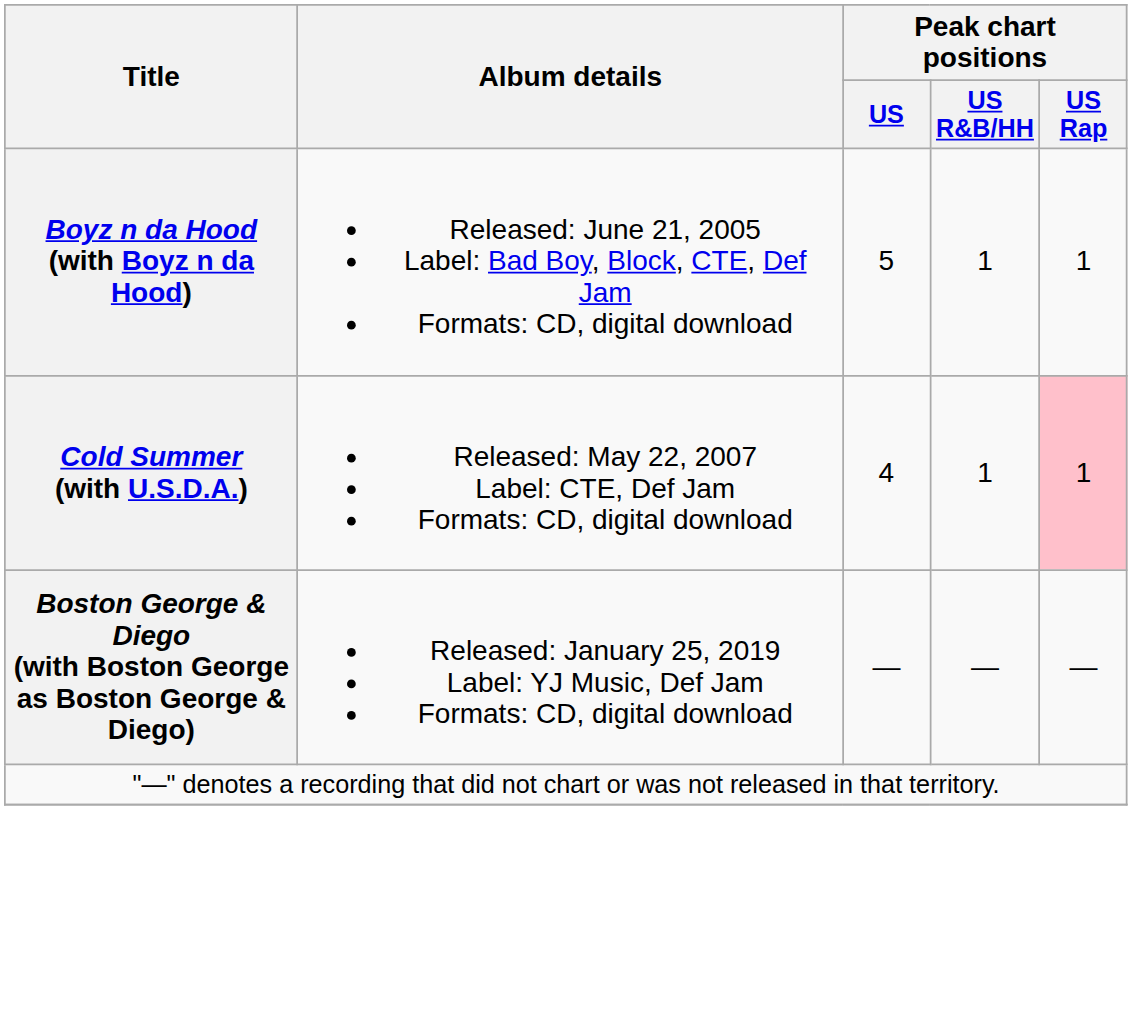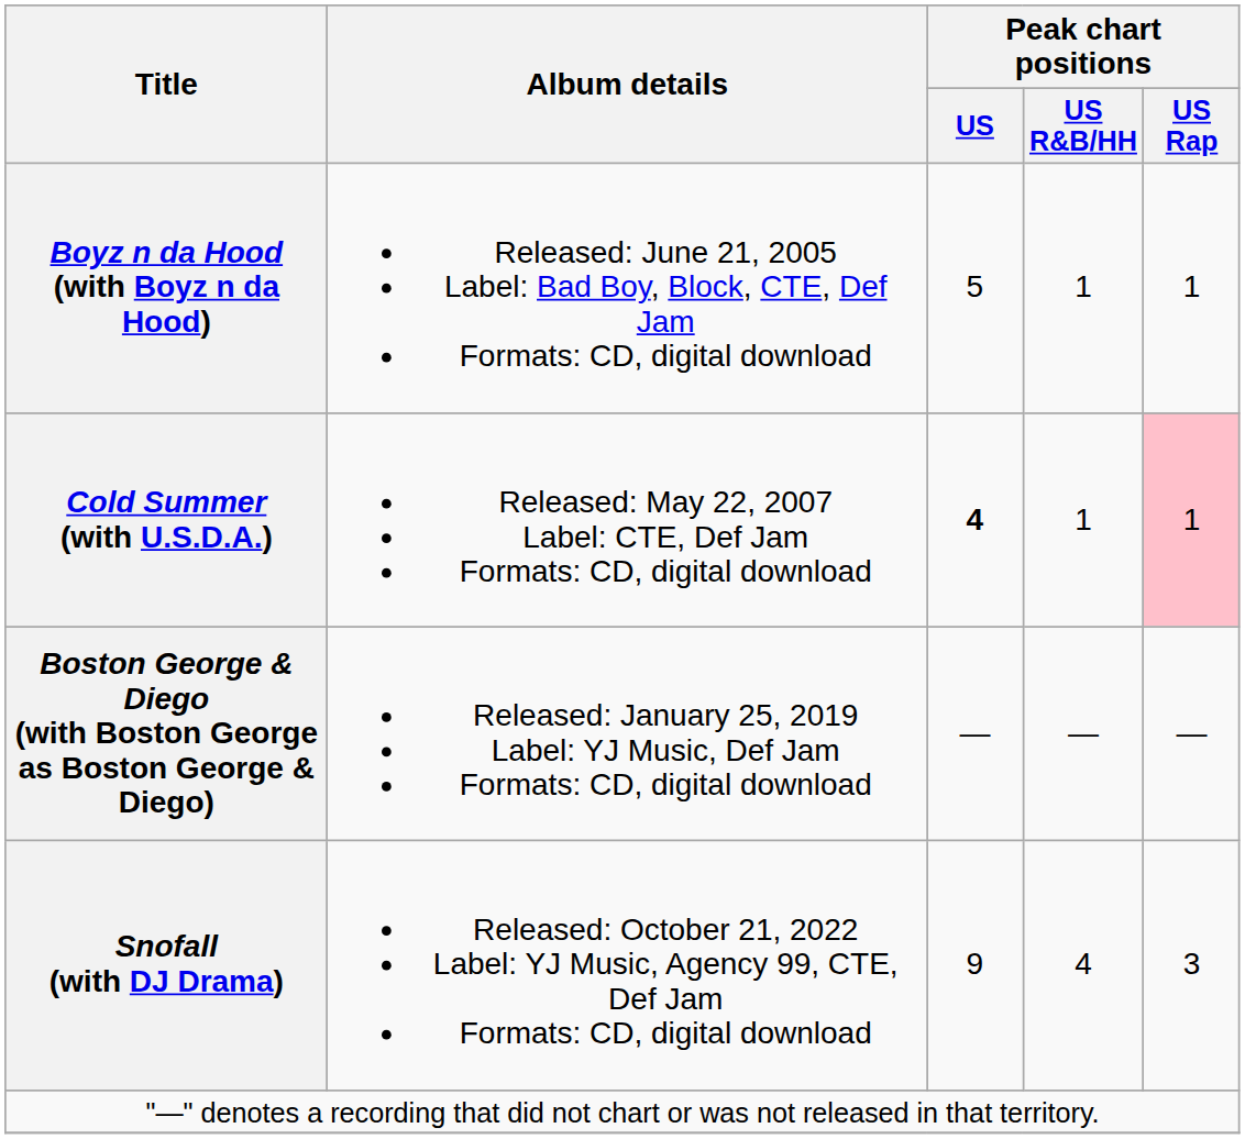 <table class="wikitable plainrowheaders" style="text-align:center;">
 <tr>
 <th scope="col" rowspan="2" style="width:10em;">Title</th>
 <th scope="col" rowspan="2" style="width:19em;">Album details</th>
 <th scope="col" colspan="3">Peak chart positions</th>
 </tr>
 <tr>
 <th scope="col" style="width:3em;font-size:90%;"><a href='#'>US</a></th>
 <th scope="col" style="width:3em;font-size:90%;"><a href='#'>US<br>R&B/HH</a></th>
 <th scope="col" style="width:3em;font-size:90%;"><a href='#'>US<br>Rap</a></th>
 </tr>
 <tr>
 <th scope="row"><em><a href='#'>Boyz n da Hood</a></em><br><span>(with <a href='#'>Boyz n da Hood</a>)</span></th>
 <td><br><ul><li>Released: June 21, 2005</li><li>Label: <a href='#'>Bad Boy</a>, <a href='#'>Block</a>, <a href='#'>CTE</a>, <a href='#'>Def Jam</a></li><li>Formats: CD, digital download</li></ul></td>
 <td>5</td>
 <td>1</td>
 <td>1</td>
 </tr>
 <tr>
 <th scope="row"><em><a href='#'>Cold Summer</a></em><br><span>(with <a href='#'>U.S.D.A.</a>)</span></th>
 <td><br><ul><li>Released: May 22, 2007</li><li>Label: CTE, Def Jam</li><li>Formats: CD, digital download</li></ul></td>
-<td>4</td>
+<td><strong>4</strong></td>
 <td>1</td>
 <td style="background: pink;">1</td>
 </tr>
 <tr>
 <th scope="row"><em>Boston George & Diego</em><br><span>(with Boston George as Boston George & Diego)</span></th>
 <td><br><ul><li>Released: January 25, 2019</li><li>Label: YJ Music, Def Jam</li><li>Formats: CD, digital download</li></ul></td>
 <td>—</td>
 <td>—</td>
 <td>—</td>
 </tr>
 <tr>
+<th scope="row"><em>Snofall</em><br><span>(with <a href='#'>DJ Drama</a>)</span></th>
+<td><br><ul><li>Released: October 21, 2022</li><li>Label: YJ Music, Agency 99, CTE, Def Jam</li><li>Formats: CD, digital download</li></ul></td>
+<td>9<br></td>
+<td>4</td>
+<td>3</td>
+</tr>
+<tr>
 <td colspan="5" style="font-size:90%">"—" denotes a recording that did not chart or was not released in that territory.</td>
 </tr>
 <tr>
 </tr>
 </table>
